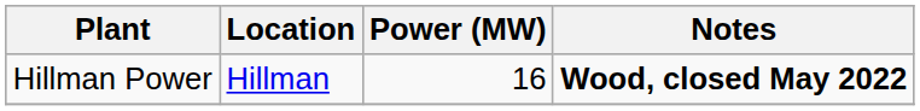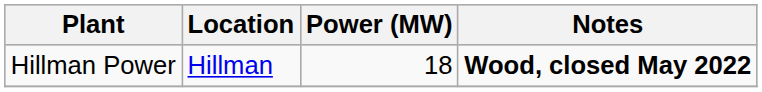 <table class="wikitable sortable">
 <tr>
 <th>Plant</th>
 <th>Location</th>
 <th>Power (MW)</th>
 <th>Notes</th>
 </tr>
 <tr>
 <td>Hillman Power</td>
 <td><a href='#'>Hillman</a></td>
-<td align= "right">16</td>
+<td align= "right">18</td>
 <td><strong>Wood, closed May 2022</strong></td>
 </tr>
 <tr>
 </tr>
 </table>
